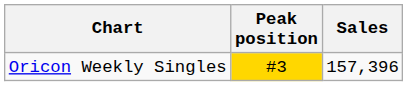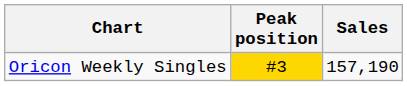 <table class="wikitable">
 <tr>
 <th align="left">Chart</th>
 <th align="center">Peak<br>position</th>
 <th align="center">Sales</th>
 </tr>
 <tr>
 <td align="left"><a href='#'>Oricon</a> Weekly Singles</td>
 <td align="center" style="background: gold;">#3</td>
-<td align="">157,396</td>
+<td align="">157,190</td>
 </tr>
 </table>
